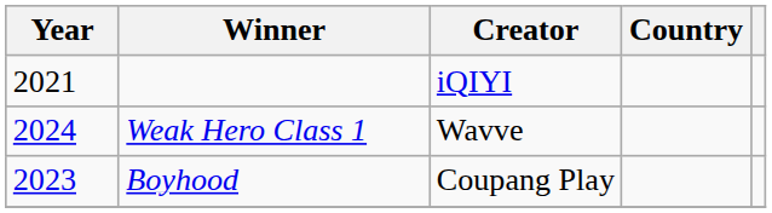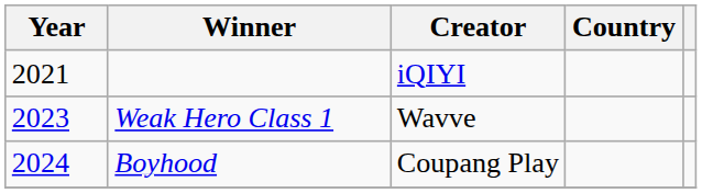 <table class="wikitable" | align=center>
 <tr>
 <th style="width:50px">Year</th>
 <th style="width:150px">Winner</th>
 <th>Creator</th>
 <th>Country</th>
 <th></th>
 </tr>
 <tr>
 <td rowspan="1">2021</td>
 <td></td>
 <td><a href='#'>iQIYI</a></td>
 <td></td>
 <td style="text-align: center;"></td>
 </tr>
 <tr>
-<td><a href='#'>2024</a></td>
+<td><a href='#'>2023</a></td>
 <td><em><a href='#'>Weak Hero Class 1</a></em></td>
 <td>Wavve</td>
 <td></td>
 <td style="text-align: center;"></td>
 </tr>
 <tr>
-<td><a href='#'>2023</a></td>
+<td><a href='#'>2024</a></td>
 <td><em><a href='#'>Boyhood</a></em></td>
 <td>Coupang Play</td>
 <td></td>
 <td style="text-align: center;"></td>
 </tr>
 <tr>
 </tr>
 </table>
